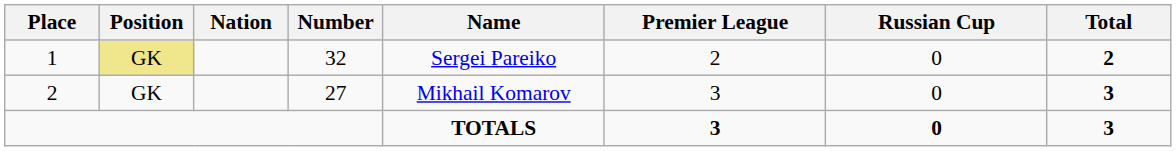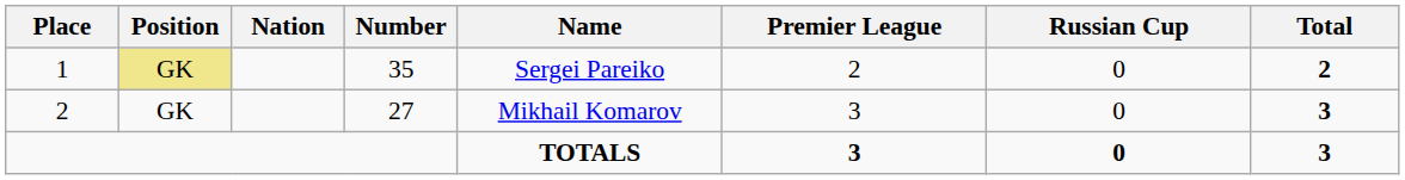 <table class="wikitable" style="font-size: 95%; text-align: center;">
 <tr>
 <th width=60>Place</th>
 <th width=60>Position</th>
 <th width=60>Nation</th>
 <th width=60>Number</th>
 <th width=150>Name</th>
 <th width=150>Premier League</th>
 <th width=150>Russian Cup</th>
 <th width=80><strong>Total</strong></th>
 </tr>
 <tr>
 <td>1</td>
 <td style="background: khaki;">GK</td>
 <td></td>
-<td>32</td>
+<td>35</td>
 <td><a href='#'>Sergei Pareiko</a></td>
 <td>2</td>
 <td>0</td>
 <td><strong>2</strong></td>
 </tr>
 <tr>
 <td>2</td>
 <td>GK</td>
 <td></td>
 <td>27</td>
 <td><a href='#'>Mikhail Komarov</a></td>
 <td>3</td>
 <td>0</td>
 <td><strong>3</strong></td>
 </tr>
 <tr>
 <td colspan=4></td>
 <td><strong>TOTALS</strong></td>
 <td><strong>3</strong></td>
 <td><strong>0</strong></td>
 <td><strong>3</strong></td>
 </tr>
 </table>
